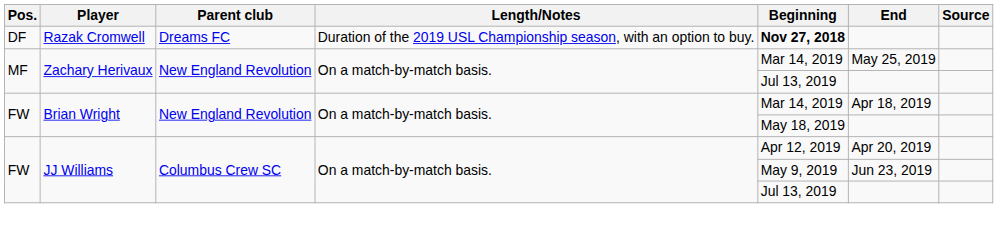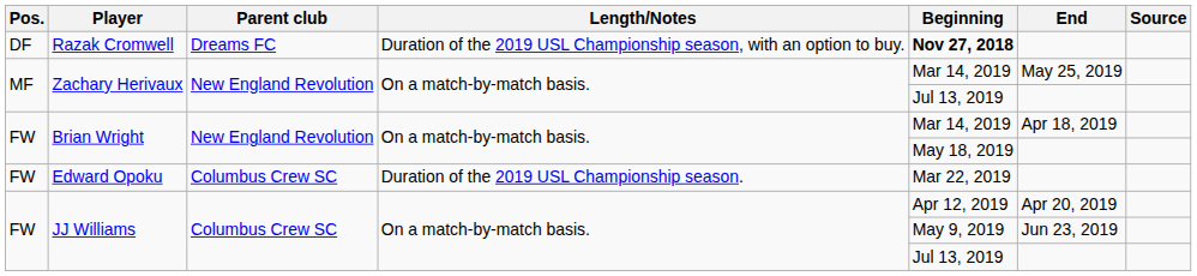 <table class="wikitable sortable" style="text-align: left">
 <tr>
 <th><strong>Pos.</strong></th>
 <th><strong>Player</strong></th>
 <th><strong>Parent club</strong></th>
 <th><strong>Length/Notes</strong></th>
 <th><strong>Beginning</strong></th>
 <th><strong>End</strong></th>
 <th><strong>Source</strong></th>
 </tr>
 <tr>
 <td>DF</td>
 <td> <a href='#'>Razak Cromwell</a></td>
 <td> <a href='#'>Dreams FC</a></td>
 <td>Duration of the <a href='#'>2019 USL Championship season</a>, with an option to buy.</td>
 <td><strong>Nov 27, 2018</strong></td>
 <td></td>
 <td align=center></td>
 </tr>
 <tr>
 <td rowspan=2>MF</td>
 <td rowspan=2> <a href='#'>Zachary Herivaux</a></td>
 <td rowspan=2> <a href='#'>New England Revolution</a></td>
 <td rowspan=2>On a match-by-match basis.</td>
 <td>Mar 14, 2019</td>
 <td>May 25, 2019</td>
 <td align=center></td>
 </tr>
 <tr>
 <td>Jul 13, 2019</td>
 <td></td>
 <td align=center></td>
 </tr>
 <tr>
 <td rowspan=2>FW</td>
 <td rowspan=2> <a href='#'>Brian Wright</a></td>
 <td rowspan=2> <a href='#'>New England Revolution</a></td>
 <td rowspan=2>On a match-by-match basis.</td>
 <td>Mar 14, 2019</td>
 <td>Apr 18, 2019</td>
 <td align=center></td>
 </tr>
 <tr>
 <td>May 18, 2019</td>
 <td></td>
 <td align=center></td>
 </tr>
 <tr>
+<td>FW</td>
+<td> <a href='#'>Edward Opoku</a></td>
+<td> <a href='#'>Columbus Crew SC</a></td>
+<td>Duration of the <a href='#'>2019 USL Championship season</a>.</td>
+<td>Mar 22, 2019</td>
+<td></td>
+<td align=center></td>
+</tr>
+<tr>
 <td rowspan=3>FW</td>
 <td rowspan=3> <a href='#'>JJ Williams</a></td>
 <td rowspan=3> <a href='#'>Columbus Crew SC</a></td>
 <td rowspan=3>On a match-by-match basis.</td>
 <td>Apr 12, 2019</td>
 <td>Apr 20, 2019</td>
 <td align=center></td>
 </tr>
 <tr>
 <td>May 9, 2019</td>
 <td>Jun 23, 2019</td>
 <td align=center></td>
 </tr>
 <tr>
 <td>Jul 13, 2019</td>
 <td></td>
 <td align=center></td>
 </tr>
 </table>
